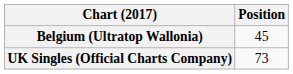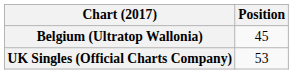 <table class="wikitable plainrowheaders" style="text-align:center">
 <tr>
 <th scope="col">Chart (2017)</th>
 <th scope="col">Position</th>
 </tr>
 <tr>
 <th scope="row">Belgium (Ultratop Wallonia)</th>
 <td>45</td>
 </tr>
 <tr>
 <th scope="row">UK Singles (Official Charts Company)</th>
-<td>73</td>
+<td>53</td>
 </tr>
 </table>
